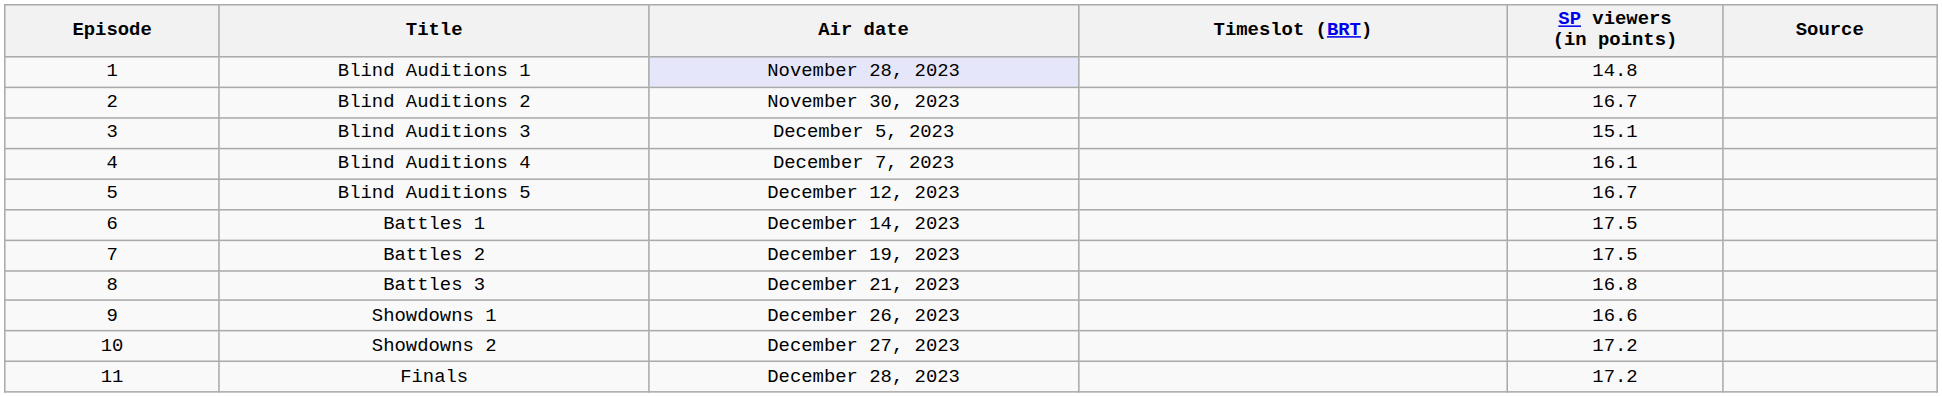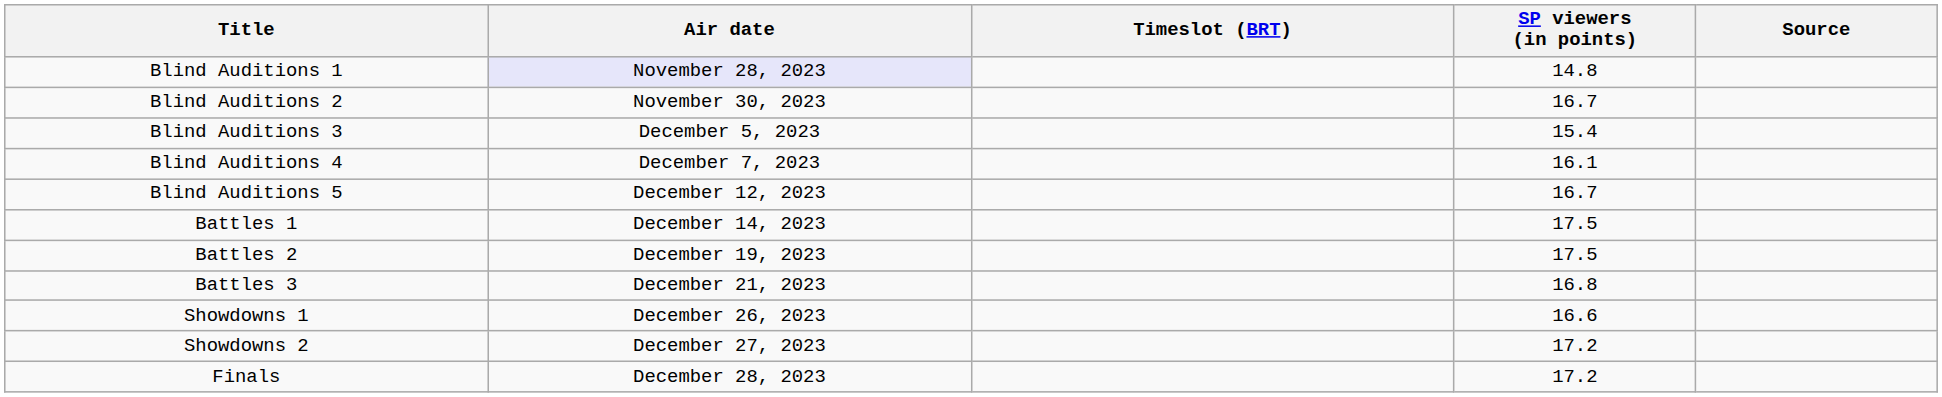 <table class="wikitable sortable" style="text-align:center; font-size:95%; width: 100%">
 <tr>
-<th width="07.5%">Episode</th>
 <th width="15.0%">Title</th>
 <th width="15.0%">Air date</th>
 <th width="15.0%">Timeslot (<a href='#'>BRT</a>)</th>
 <th width="07.5%"><a href='#'>SP</a> viewers<br>(in points)</th>
 <th width="07.5%">Source</th>
 </tr>
 <tr>
-<td>1</td>
 <td>Blind Auditions 1</td>
 <td style="background: lavender;">November 28, 2023</td>
 <td></td>
 <td>14.8</td>
 <td></td>
 </tr>
 <tr>
-<td>2</td>
 <td>Blind Auditions 2</td>
 <td>November 30, 2023</td>
 <td></td>
 <td>16.7</td>
 <td></td>
 </tr>
 <tr>
-<td>3</td>
 <td>Blind Auditions 3</td>
 <td>December 5, 2023</td>
 <td></td>
-<td>15.1</td>
+<td>15.4</td>
 <td></td>
 </tr>
 <tr>
-<td>4</td>
 <td>Blind Auditions 4</td>
 <td>December 7, 2023</td>
 <td></td>
 <td>16.1</td>
 <td></td>
 </tr>
 <tr>
-<td>5</td>
 <td>Blind Auditions 5</td>
 <td>December 12, 2023</td>
 <td></td>
 <td>16.7</td>
 <td></td>
 </tr>
 <tr>
-<td>6</td>
 <td>Battles 1</td>
 <td>December 14, 2023</td>
 <td></td>
 <td>17.5</td>
 <td></td>
 </tr>
 <tr>
-<td>7</td>
 <td>Battles 2</td>
 <td>December 19, 2023</td>
 <td></td>
 <td>17.5</td>
 <td></td>
 </tr>
 <tr>
-<td>8</td>
 <td>Battles 3</td>
 <td>December 21, 2023</td>
 <td></td>
 <td>16.8</td>
 <td></td>
 </tr>
 <tr>
-<td>9</td>
 <td>Showdowns 1</td>
 <td>December 26, 2023</td>
 <td></td>
 <td>16.6</td>
 <td></td>
 </tr>
 <tr>
-<td>10</td>
 <td>Showdowns 2</td>
 <td>December 27, 2023</td>
 <td></td>
 <td>17.2</td>
 <td></td>
 </tr>
 <tr>
-<td>11</td>
 <td>Finals</td>
 <td>December 28, 2023</td>
 <td></td>
 <td>17.2</td>
 <td></td>
 </tr>
 </table>
